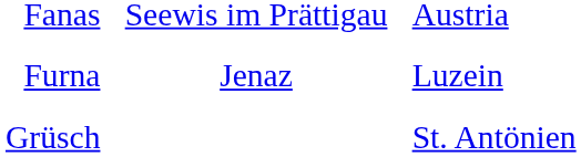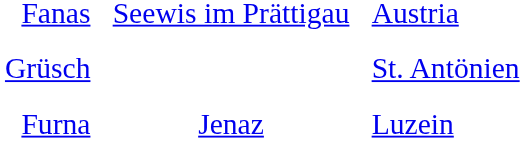 <table>
 <tr>
 <td style="padding: 5px; text-align: right; vertical-align: bottom;"><a href='#'>Fanas</a></td>
 <td style="padding: 5px; text-align: center; vertical-align: bottom;"><a href='#'>Seewis im Prättigau</a></td>
 <td style="padding: 5px; text-align: left; vertical-align: bottom;"><a href='#'>Austria</a></td>
 </tr>
 <tr>
+<td style="padding: 5px; text-align: right;"><a href='#'>Grüsch</a></td>
+<td style="padding: 5px;"></td>
+<td style="padding: 5px; text-align: left;"><a href='#'>St. Antönien</a></td>
+</tr>
+<tr>
 <td style="padding: 5px; text-align: right; vertical-align: top;"><a href='#'>Furna</a></td>
 <td style="padding: 5px; text-align: center; vertical-align: top;"><a href='#'>Jenaz</a></td>
 <td style="padding: 5px; text-align: left; vertical-align: top;"><a href='#'>Luzein</a></td>
 </tr>
-<tr>
-<td style="padding: 5px; text-align: right;"><a href='#'>Grüsch</a></td>
-<td style="padding: 5px;"></td>
-<td style="padding: 5px; text-align: left;"><a href='#'>St. Antönien</a></td>
-</tr>
 </table>
